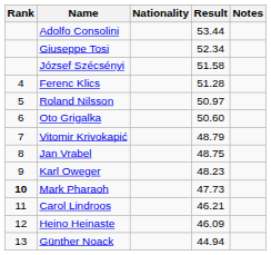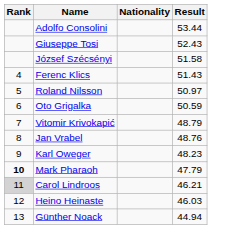 <table class="wikitable sortable" style="text-align:center">
 <tr>
 <th>Rank</th>
 <th>Name</th>
 <th>Nationality</th>
 <th>Result</th>
-<th>Notes</th>
 </tr>
 <tr>
 <td></td>
 <td align=left><a href='#'>Adolfo Consolini</a></td>
 <td align=left></td>
 <td>53.44</td>
-<td></td>
 </tr>
 <tr>
 <td></td>
 <td align=left><a href='#'>Giuseppe Tosi</a></td>
 <td align=left></td>
-<td>52.34</td>
-<td></td>
+<td>52.43</td>
 </tr>
 <tr>
 <td></td>
 <td align=left><a href='#'>József Szécsényi</a></td>
 <td align=left></td>
 <td>51.58</td>
-<td></td>
 </tr>
 <tr>
 <td>4</td>
 <td align=left><a href='#'>Ferenc Klics</a></td>
 <td align=left></td>
-<td>51.28</td>
-<td></td>
+<td>51.43</td>
 </tr>
 <tr>
 <td>5</td>
 <td align=left><a href='#'>Roland Nilsson</a></td>
 <td align=left></td>
 <td>50.97</td>
-<td></td>
 </tr>
 <tr>
 <td>6</td>
 <td align=left><a href='#'>Oto Grigalka</a></td>
 <td align=left></td>
-<td>50.60</td>
-<td></td>
+<td>50.59</td>
 </tr>
 <tr>
 <td>7</td>
 <td align=left><a href='#'>Vitomir Krivokapić</a></td>
 <td align=left></td>
 <td>48.79</td>
-<td></td>
 </tr>
 <tr>
 <td>8</td>
 <td align=left><a href='#'>Jan Vrabel</a></td>
 <td align=left></td>
-<td>48.75</td>
-<td></td>
+<td>48.76</td>
 </tr>
 <tr>
 <td>9</td>
 <td align=left><a href='#'>Karl Oweger</a></td>
 <td align=left></td>
 <td>48.23</td>
-<td></td>
 </tr>
 <tr>
 <td><strong>10</strong></td>
 <td align=left><a href='#'>Mark Pharaoh</a></td>
 <td align=left></td>
-<td>47.73</td>
-<td></td>
+<td>47.79</td>
 </tr>
 <tr>
-<td>11</td>
+<td style="background: lightgrey;">11</td>
 <td align=left><a href='#'>Carol Lindroos</a></td>
 <td align=left></td>
 <td>46.21</td>
-<td></td>
 </tr>
 <tr>
 <td>12</td>
 <td align=left><a href='#'>Heino Heinaste</a></td>
 <td align=left></td>
-<td>46.09</td>
-<td></td>
+<td>46.03</td>
 </tr>
 <tr>
 <td>13</td>
 <td align=left><a href='#'>Günther Noack</a></td>
 <td align=left></td>
 <td>44.94</td>
-<td></td>
 </tr>
 </table>
